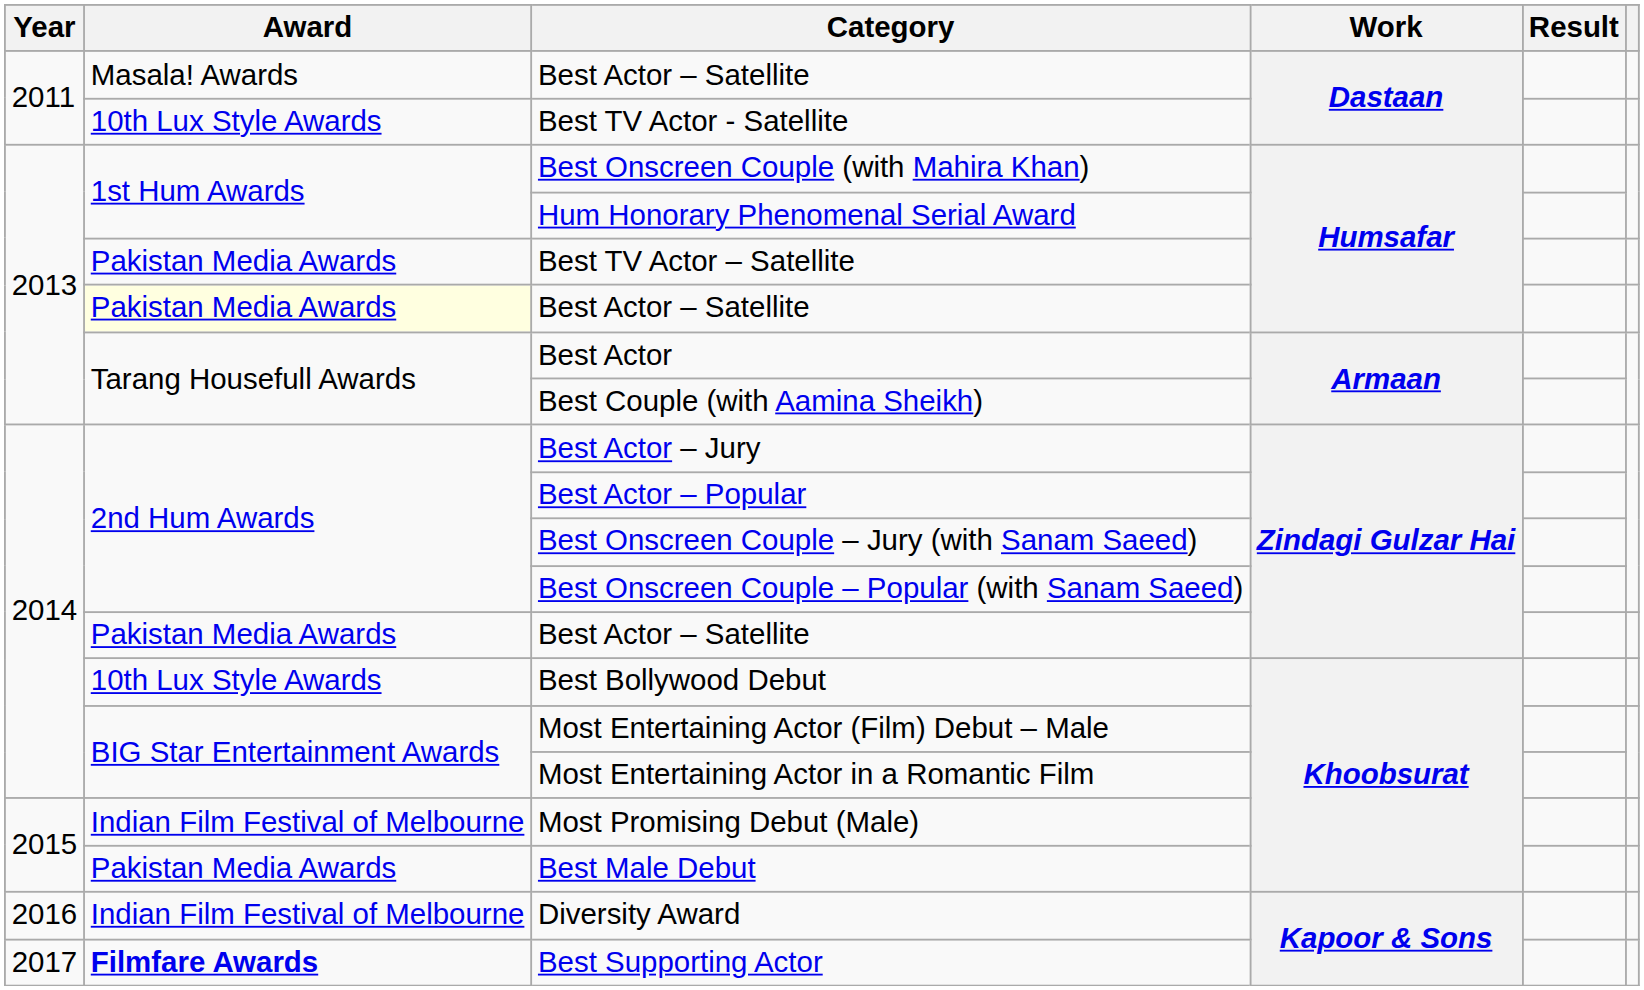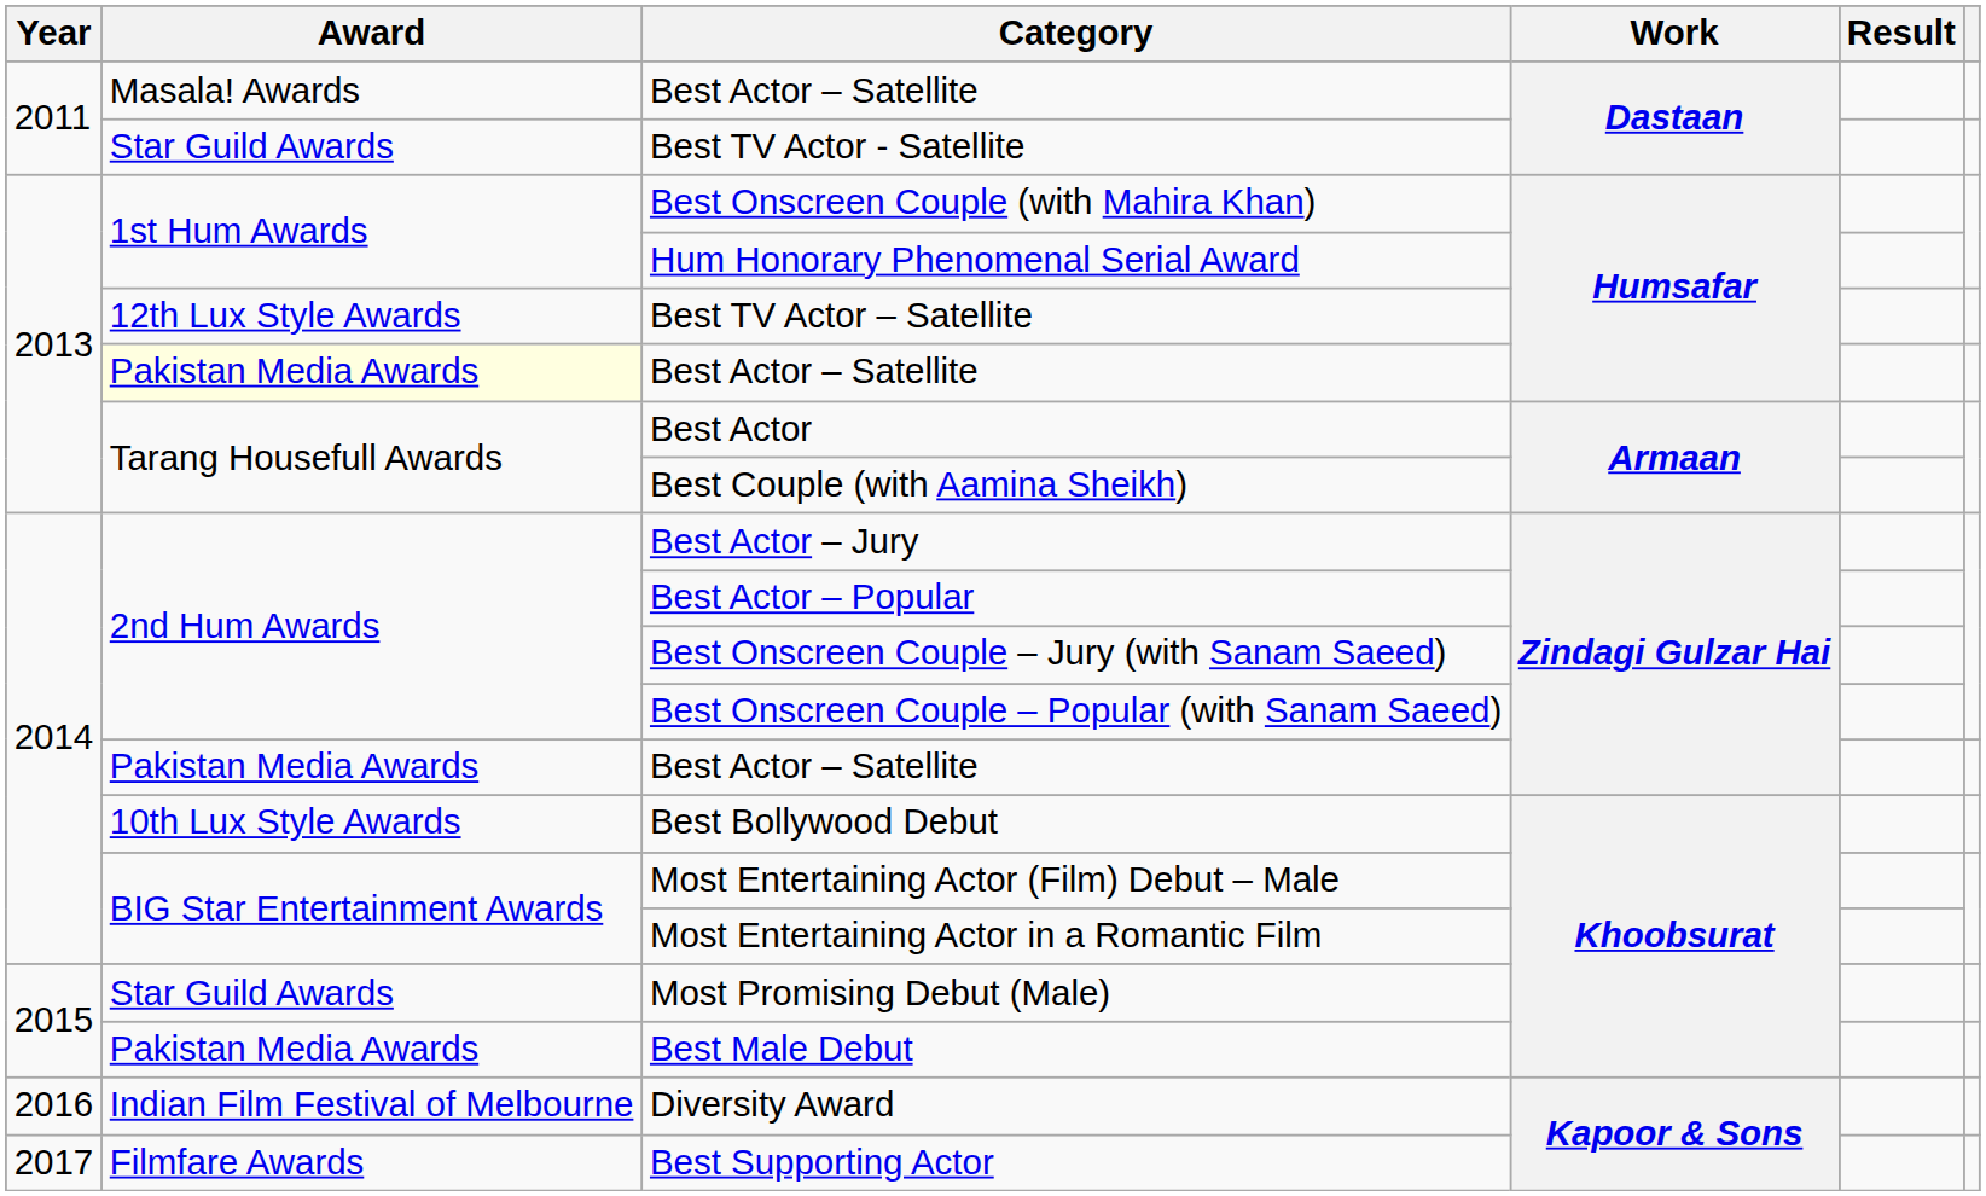 <table class="wikitable sortable plainrowheaders">
 <tr>
 <th scope="col">Year</th>
 <th scope="col">Award</th>
 <th scope="col">Category</th>
 <th scope="col">Work</th>
 <th scope="col">Result</th>
 <th scope="col" class="unsortable"></th>
 </tr>
 <tr>
 <td rowspan="2">2011</td>
 <td>Masala! Awards</td>
 <td>Best Actor – Satellite</td>
 <th scope="row" rowspan="2"><em><a href='#'>Dastaan</a></em></th>
 <td></td>
 <td></td>
 </tr>
 <tr>
-<td><a href='#'>10th Lux Style Awards</a></td>
+<td><a href='#'>Star Guild Awards</a></td>
 <td>Best TV Actor - Satellite</td>
 <td></td>
 <td></td>
 </tr>
 <tr>
 <td rowspan="6">2013</td>
 <td rowspan="2"><a href='#'>1st Hum Awards</a></td>
 <td><a href='#'>Best Onscreen Couple</a> (with <a href='#'>Mahira Khan</a>)</td>
 <th scope="row" rowspan="4"><em><a href='#'>Humsafar</a></em></th>
 <td></td>
 <td rowspan="2"></td>
 </tr>
 <tr>
 <td><a href='#'>Hum Honorary Phenomenal Serial Award</a></td>
 <td></td>
 </tr>
 <tr>
-<td><a href='#'>Pakistan Media Awards</a></td>
+<td><a href='#'>12th Lux Style Awards</a></td>
 <td>Best TV Actor – Satellite</td>
 <td></td>
 <td></td>
 </tr>
 <tr>
 <td style="background: lightyellow;"><a href='#'>Pakistan Media Awards</a></td>
 <td>Best Actor – Satellite</td>
 <td></td>
 <td></td>
 </tr>
 <tr>
 <td rowspan="2">Tarang Housefull Awards</td>
 <td>Best Actor</td>
 <th scope="row" rowspan="2"><em><a href='#'>Armaan</a></em></th>
 <td></td>
 <td rowspan="2"></td>
 </tr>
 <tr>
 <td>Best Couple (with <a href='#'>Aamina Sheikh</a>)</td>
 <td></td>
 </tr>
 <tr>
 <td rowspan="8">2014</td>
 <td rowspan="4"><a href='#'>2nd Hum Awards</a></td>
 <td><a href='#'>Best Actor</a> – Jury</td>
 <th scope="row" rowspan="5"><em><a href='#'>Zindagi Gulzar Hai</a></em></th>
 <td></td>
 <td rowspan="4"></td>
 </tr>
 <tr>
 <td><a href='#'>Best Actor – Popular</a></td>
 <td></td>
 </tr>
 <tr>
 <td><a href='#'>Best Onscreen Couple</a> – Jury (with <a href='#'>Sanam Saeed</a>)</td>
 <td></td>
 </tr>
 <tr>
 <td><a href='#'>Best Onscreen Couple – Popular</a> (with <a href='#'>Sanam Saeed</a>)</td>
 <td></td>
 </tr>
 <tr>
 <td><a href='#'>Pakistan Media Awards</a></td>
 <td>Best Actor – Satellite</td>
 <td></td>
 <td></td>
 </tr>
 <tr>
 <td><a href='#'>10th Lux Style Awards</a></td>
 <td>Best Bollywood Debut</td>
 <th scope="row" rowspan="5"><em><a href='#'>Khoobsurat</a></em></th>
 <td></td>
 <td></td>
 </tr>
 <tr>
 <td rowspan="2"><a href='#'>BIG Star Entertainment Awards</a></td>
 <td>Most Entertaining Actor (Film) Debut – Male</td>
 <td></td>
 <td rowspan="2"></td>
 </tr>
 <tr>
 <td>Most Entertaining Actor in a Romantic Film</td>
 <td></td>
 </tr>
 <tr>
 <td rowspan="2">2015</td>
-<td><a href='#'>Indian Film Festival of Melbourne</a></td>
+<td><a href='#'>Star Guild Awards</a></td>
 <td>Most Promising Debut (Male)</td>
 <td></td>
 <td></td>
 </tr>
 <tr>
 <td><a href='#'>Pakistan Media Awards</a></td>
 <td><a href='#'>Best Male Debut</a></td>
 <td></td>
 <td></td>
 </tr>
 <tr>
 <td>2016</td>
 <td><a href='#'>Indian Film Festival of Melbourne</a></td>
 <td>Diversity Award</td>
 <th scope="row" rowspan="2"><em><a href='#'>Kapoor & Sons</a></em></th>
 <td></td>
 <td></td>
 </tr>
 <tr>
 <td>2017</td>
-<td><strong><a href='#'>Filmfare Awards</a></strong></td>
+<td><a href='#'>Filmfare Awards</a></td>
 <td><a href='#'>Best Supporting Actor</a></td>
 <td></td>
 <td></td>
 </tr>
 </table>
